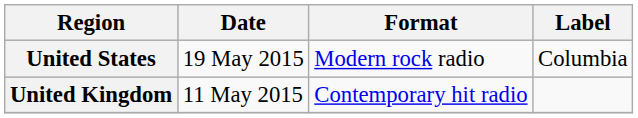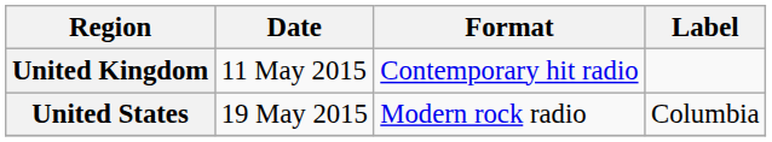 <table class="wikitable plainrowheaders">
 <tr>
 <th scope="col">Region</th>
 <th scope="col">Date</th>
 <th scope="col">Format</th>
 <th scope="col">Label</th>
 </tr>
 <tr>
+<th scope="row">United Kingdom</th>
+<td>11 May 2015</td>
+<td><a href='#'>Contemporary hit radio</a></td>
+<td></td>
+</tr>
+<tr>
 <th scope="row">United States</th>
 <td>19 May 2015</td>
 <td><a href='#'>Modern rock</a> radio</td>
 <td>Columbia</td>
 </tr>
 <tr>
-<th scope="row">United Kingdom</th>
-<td>11 May 2015</td>
-<td><a href='#'>Contemporary hit radio</a></td>
-<td></td>
-</tr>
-<tr>
 </tr>
 </table>
